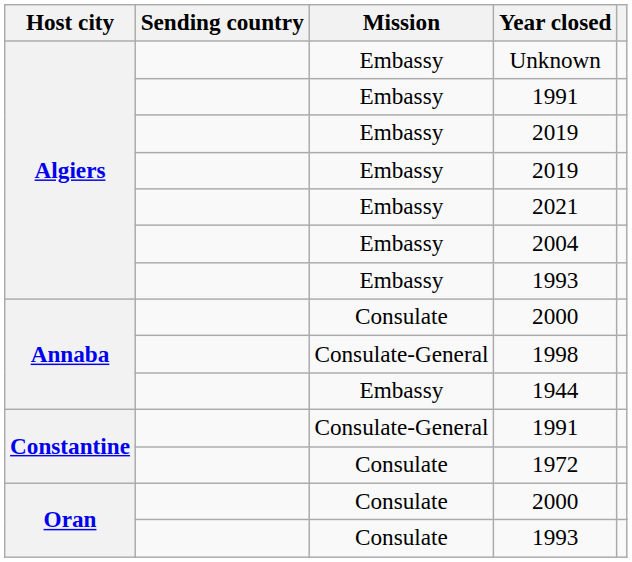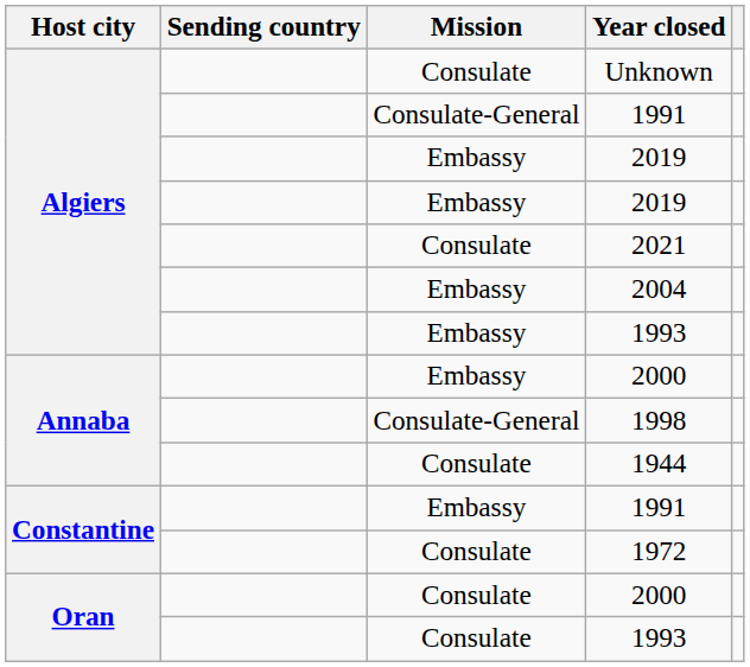 <table class="wikitable plainrowheaders">
 <tr>
 <th scope="col">Host city</th>
 <th scope="col">Sending country</th>
 <th scope="col">Mission</th>
 <th scope="col">Year closed</th>
 <th scope="col"></th>
 </tr>
 <tr>
 <th rowspan="7"><a href='#'>Algiers</a></th>
 <td></td>
-<td style="text-align:center;">Embassy</td>
+<td style="text-align:center;">Consulate</td>
 <td style="text-align:center;">Unknown</td>
 <td style="text-align:center;"></td>
 </tr>
 <tr>
 <td></td>
-<td style="text-align:center;">Embassy</td>
+<td style="text-align:center;">Consulate-General</td>
 <td style="text-align:center;">1991</td>
 <td style="text-align:center;"></td>
 </tr>
 <tr>
 <td></td>
 <td style="text-align:center;">Embassy</td>
 <td style="text-align:center;">2019</td>
 <td style="text-align:center;"></td>
 </tr>
 <tr>
 <td></td>
 <td style="text-align:center;">Embassy</td>
 <td style="text-align:center;">2019</td>
 <td style="text-align:center;"></td>
 </tr>
 <tr>
 <td></td>
-<td style="text-align:center;">Embassy</td>
+<td style="text-align:center;">Consulate</td>
 <td style="text-align:center;">2021</td>
 <td style="text-align:center;"></td>
 </tr>
 <tr>
 <td></td>
 <td style="text-align:center;">Embassy</td>
 <td style="text-align:center;">2004</td>
 <td style="text-align:center;"></td>
 </tr>
 <tr>
 <td></td>
 <td style="text-align:center;">Embassy</td>
 <td style="text-align:center;">1993</td>
 <td style="text-align:center;"></td>
 </tr>
 <tr>
 <th rowspan="3"><a href='#'>Annaba</a></th>
 <td></td>
-<td style="text-align:center;">Consulate</td>
+<td style="text-align:center;">Embassy</td>
 <td style="text-align:center;">2000</td>
 <td style="text-align:center;"></td>
 </tr>
 <tr>
 <td></td>
 <td style="text-align:center;">Consulate-General</td>
 <td style="text-align:center;">1998</td>
 <td style="text-align:center;"></td>
 </tr>
 <tr>
 <td></td>
-<td style="text-align:center;">Embassy</td>
+<td style="text-align:center;">Consulate</td>
 <td style="text-align:center;">1944</td>
 <td style="text-align:center;"></td>
 </tr>
 <tr>
 <th rowspan="2"><a href='#'>Constantine</a></th>
 <td></td>
-<td style="text-align:center;">Consulate-General</td>
+<td style="text-align:center;">Embassy</td>
 <td style="text-align:center;">1991</td>
 <td style="text-align:center;"></td>
 </tr>
 <tr>
 <td></td>
 <td style="text-align:center;">Consulate</td>
 <td style="text-align:center;">1972</td>
 <td style="text-align:center;"></td>
 </tr>
 <tr>
 <th rowspan="2"><a href='#'>Oran</a></th>
 <td></td>
 <td style="text-align:center;">Consulate</td>
 <td style="text-align:center;">2000</td>
 <td style="text-align:center;"></td>
 </tr>
 <tr>
 <td></td>
 <td style="text-align:center;">Consulate</td>
 <td style="text-align:center;">1993</td>
 <td style="text-align:center;"></td>
 </tr>
 </table>
